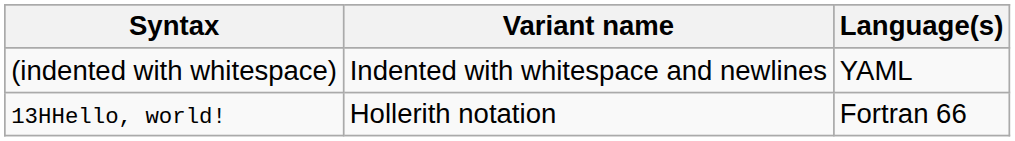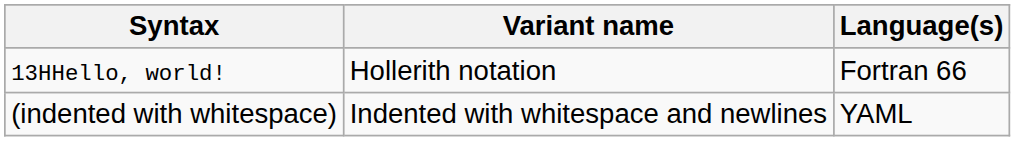 <table class="wikitable">
 <tr>
 <th>Syntax</th>
 <th>Variant name</th>
 <th>Language(s)</th>
 </tr>
 <tr>
+<td><code>13HHello, world!</code></td>
+<td>Hollerith notation</td>
+<td>Fortran 66</td>
+</tr>
+<tr>
 <td>(indented with whitespace)</td>
 <td>Indented with whitespace and newlines</td>
 <td>YAML</td>
 </tr>
-<tr>
-<td><code>13HHello, world!</code></td>
-<td>Hollerith notation</td>
-<td>Fortran 66</td>
-</tr>
 </table>
